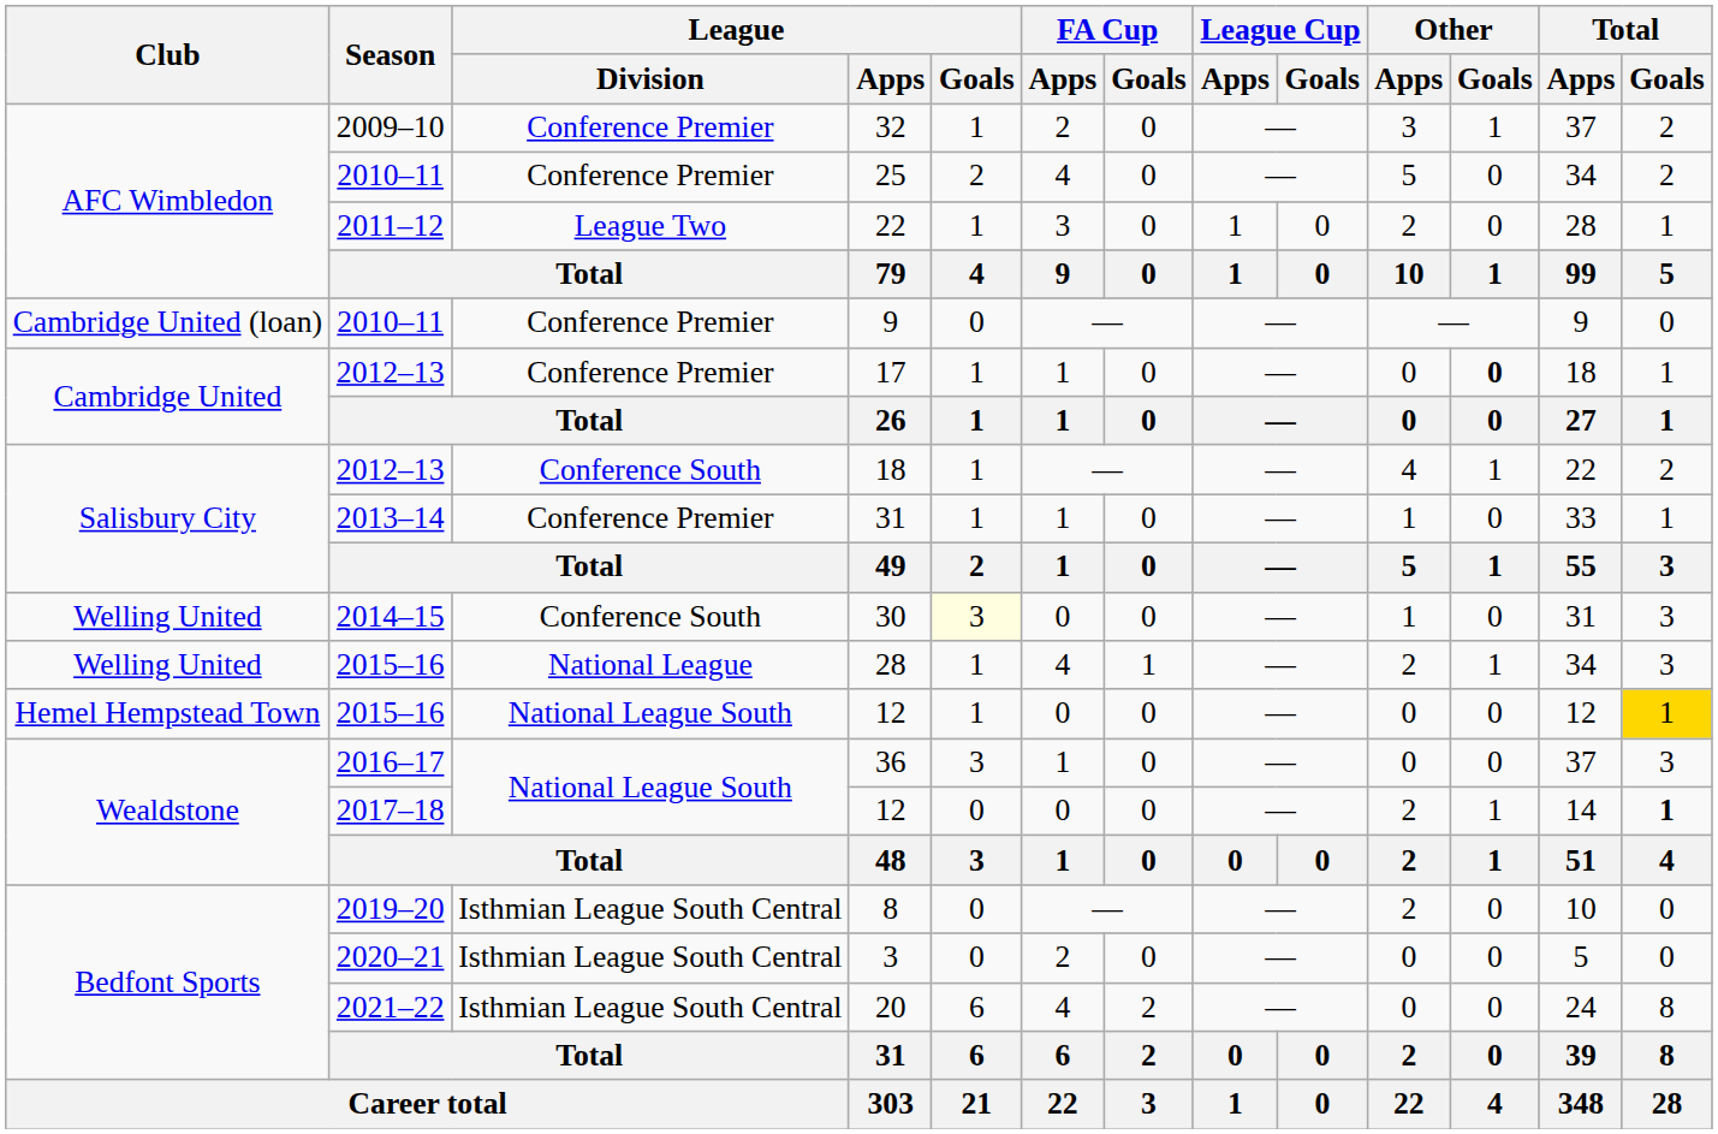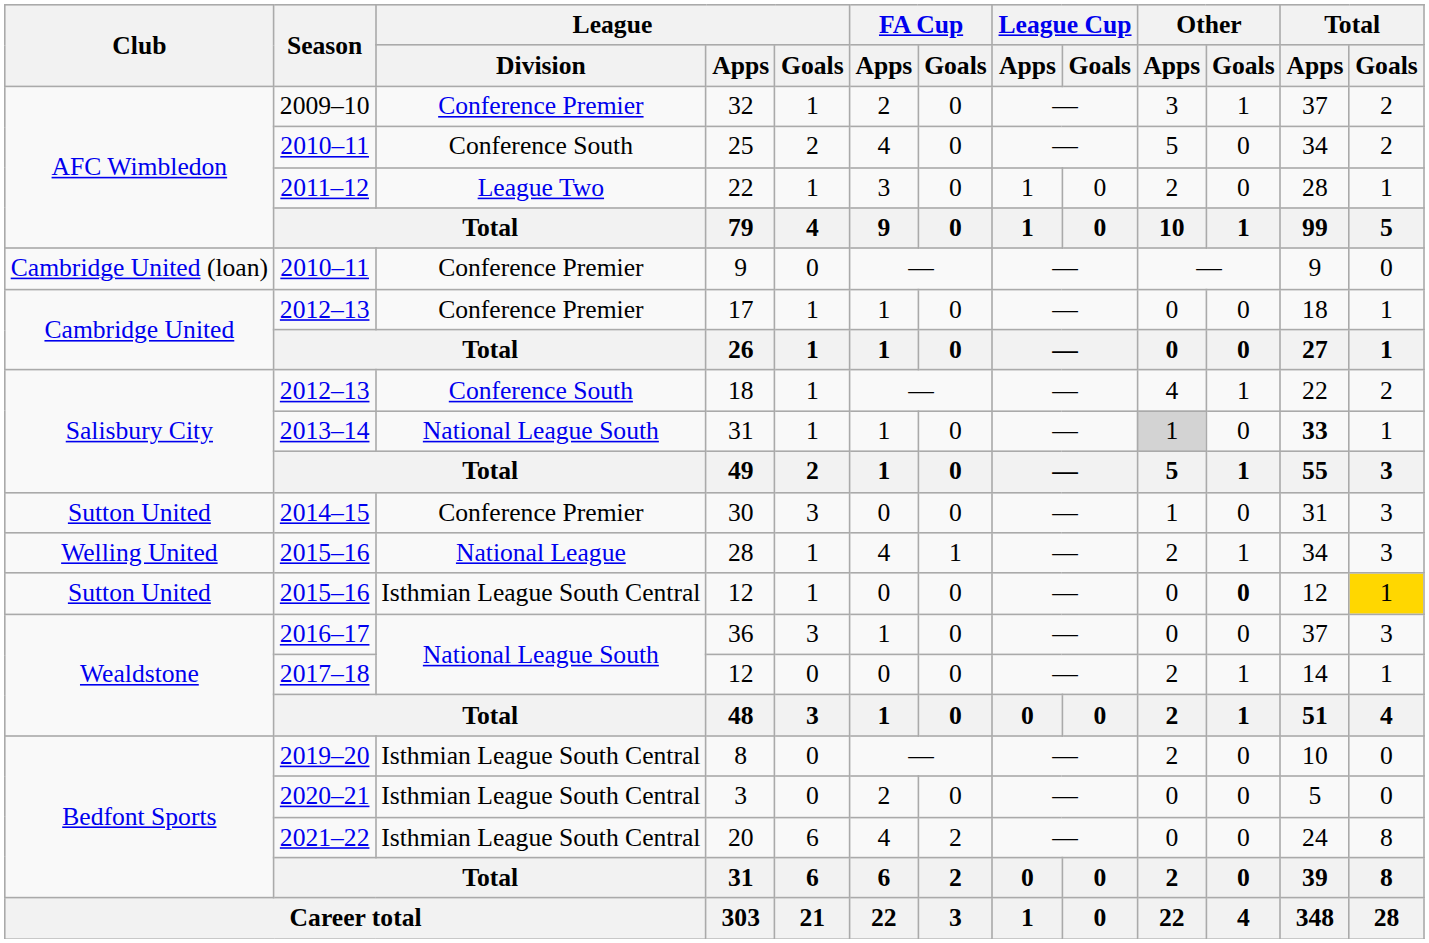 <table class="wikitable" style="text-align:center">
 <tr>
 <th rowspan="2">Club</th>
 <th rowspan="2">Season</th>
 <th colspan="3">League</th>
 <th colspan="2"><a href='#'>FA Cup</a></th>
 <th colspan="2"><a href='#'>League Cup</a></th>
 <th colspan="2">Other</th>
 <th colspan="2">Total</th>
 </tr>
 <tr>
 <th>Division</th>
 <th>Apps</th>
 <th>Goals</th>
 <th>Apps</th>
 <th>Goals</th>
 <th>Apps</th>
 <th>Goals</th>
 <th>Apps</th>
 <th>Goals</th>
 <th>Apps</th>
 <th>Goals</th>
 </tr>
 <tr>
 <td rowspan="4"><a href='#'>AFC Wimbledon</a></td>
 <td>2009–10</td>
 <td><a href='#'>Conference Premier</a></td>
 <td>32</td>
 <td>1</td>
 <td>2</td>
 <td>0</td>
 <td colspan="2">—</td>
 <td>3</td>
 <td>1</td>
 <td>37</td>
 <td>2</td>
 </tr>
 <tr>
 <td><a href='#'>2010–11</a></td>
-<td>Conference Premier</td>
+<td>Conference South</td>
 <td>25</td>
 <td>2</td>
 <td>4</td>
 <td>0</td>
 <td colspan="2">—</td>
 <td>5</td>
 <td>0</td>
 <td>34</td>
 <td>2</td>
 </tr>
 <tr>
 <td><a href='#'>2011–12</a></td>
 <td><a href='#'>League Two</a></td>
 <td>22</td>
 <td>1</td>
 <td>3</td>
 <td>0</td>
 <td>1</td>
 <td>0</td>
 <td>2</td>
 <td>0</td>
 <td>28</td>
 <td>1</td>
 </tr>
 <tr>
 <th colspan=2>Total</th>
 <th>79</th>
 <th>4</th>
 <th>9</th>
 <th>0</th>
 <th>1</th>
 <th>0</th>
 <th>10</th>
 <th>1</th>
 <th>99</th>
 <th>5</th>
 </tr>
 <tr>
 <td><a href='#'>Cambridge United</a> (loan)</td>
 <td><a href='#'>2010–11</a></td>
 <td>Conference Premier</td>
 <td>9</td>
 <td>0</td>
 <td colspan="2">—</td>
 <td colspan="2">—</td>
 <td colspan="2">—</td>
 <td>9</td>
 <td>0</td>
 </tr>
 <tr>
 <td rowspan="2"><a href='#'>Cambridge United</a></td>
 <td><a href='#'>2012–13</a></td>
 <td>Conference Premier</td>
 <td>17</td>
 <td>1</td>
 <td>1</td>
 <td>0</td>
 <td colspan="2">—</td>
 <td>0</td>
-<td><strong>0</strong></td>
+<td>0</td>
 <td>18</td>
 <td>1</td>
 </tr>
 <tr>
 <th colspan=2>Total</th>
 <th>26</th>
 <th>1</th>
 <th>1</th>
 <th>0</th>
 <th colspan="2">—</th>
 <th>0</th>
 <th>0</th>
 <th>27</th>
 <th>1</th>
 </tr>
 <tr>
 <td rowspan="3"><a href='#'>Salisbury City</a></td>
 <td><a href='#'>2012–13</a></td>
 <td><a href='#'>Conference South</a></td>
 <td>18</td>
 <td>1</td>
 <td colspan="2">—</td>
 <td colspan="2">—</td>
 <td>4</td>
 <td>1</td>
 <td>22</td>
 <td>2</td>
 </tr>
 <tr>
 <td><a href='#'>2013–14</a></td>
-<td>Conference Premier</td>
+<td><a href='#'>National League South</a></td>
 <td>31</td>
 <td>1</td>
 <td>1</td>
 <td>0</td>
 <td colspan="2">—</td>
-<td>1</td>
+<td style="background: lightgrey;">1</td>
 <td>0</td>
-<td>33</td>
+<td><strong>33</strong></td>
 <td>1</td>
 </tr>
 <tr>
 <th colspan=2>Total</th>
 <th>49</th>
 <th>2</th>
 <th>1</th>
 <th>0</th>
 <th colspan="2">—</th>
 <th>5</th>
 <th>1</th>
 <th>55</th>
 <th>3</th>
 </tr>
 <tr>
-<td><a href='#'>Welling United</a></td>
+<td><a href='#'>Sutton United</a></td>
 <td><a href='#'>2014–15</a></td>
-<td>Conference South</td>
+<td>Conference Premier</td>
 <td>30</td>
-<td style="background: lightyellow;">3</td>
+<td>3</td>
 <td>0</td>
 <td>0</td>
 <td colspan="2">—</td>
 <td>1</td>
 <td>0</td>
 <td>31</td>
 <td>3</td>
 </tr>
 <tr>
 <td><a href='#'>Welling United</a></td>
 <td><a href='#'>2015–16</a></td>
 <td><a href='#'>National League</a></td>
 <td>28</td>
 <td>1</td>
 <td>4</td>
 <td>1</td>
 <td colspan="2">—</td>
 <td>2</td>
 <td>1</td>
 <td>34</td>
 <td>3</td>
 </tr>
 <tr>
-<td><a href='#'>Hemel Hempstead Town</a></td>
+<td><a href='#'>Sutton United</a></td>
 <td><a href='#'>2015–16</a></td>
-<td><a href='#'>National League South</a></td>
+<td>Isthmian League South Central</td>
 <td>12</td>
 <td>1</td>
 <td>0</td>
 <td>0</td>
 <td colspan="2">—</td>
 <td>0</td>
-<td>0</td>
+<td><strong>0</strong></td>
 <td>12</td>
 <td style="background: gold;">1</td>
 </tr>
 <tr>
 <td rowspan="3"><a href='#'>Wealdstone</a></td>
 <td><a href='#'>2016–17</a></td>
 <td rowspan="2"><a href='#'>National League South</a></td>
 <td>36</td>
 <td>3</td>
 <td>1</td>
 <td>0</td>
 <td colspan="2">—</td>
 <td>0</td>
 <td>0</td>
 <td>37</td>
 <td>3</td>
 </tr>
 <tr>
 <td><a href='#'>2017–18</a></td>
 <td>12</td>
 <td>0</td>
 <td>0</td>
 <td>0</td>
 <td colspan="2">—</td>
 <td>2</td>
 <td>1</td>
 <td>14</td>
-<td><strong>1</strong></td>
+<td>1</td>
 </tr>
 <tr>
 <th colspan="2">Total</th>
 <th>48</th>
 <th>3</th>
 <th>1</th>
 <th>0</th>
 <th>0</th>
 <th>0</th>
 <th>2</th>
 <th>1</th>
 <th>51</th>
 <th>4</th>
 </tr>
 <tr>
 <td rowspan="4"><a href='#'>Bedfont Sports</a></td>
 <td><a href='#'>2019–20</a></td>
 <td>Isthmian League South Central</td>
 <td>8</td>
 <td>0</td>
 <td colspan="2">—</td>
 <td colspan="2">—</td>
 <td>2</td>
 <td>0</td>
 <td>10</td>
 <td>0</td>
 </tr>
 <tr>
 <td><a href='#'>2020–21</a></td>
 <td>Isthmian League South Central</td>
 <td>3</td>
 <td>0</td>
 <td>2</td>
 <td>0</td>
 <td colspan="2">—</td>
 <td>0</td>
 <td>0</td>
 <td>5</td>
 <td>0</td>
 </tr>
 <tr>
 <td><a href='#'>2021–22</a></td>
 <td>Isthmian League South Central</td>
 <td>20</td>
 <td>6</td>
 <td>4</td>
 <td>2</td>
 <td colspan="2">—</td>
 <td>0</td>
 <td>0</td>
 <td>24</td>
 <td>8</td>
 </tr>
 <tr>
 <th colspan="2">Total</th>
 <th>31</th>
 <th>6</th>
 <th>6</th>
 <th>2</th>
 <th>0</th>
 <th>0</th>
 <th>2</th>
 <th>0</th>
 <th>39</th>
 <th>8</th>
 </tr>
 <tr>
 <th colspan="3">Career total</th>
 <th>303</th>
 <th>21</th>
 <th>22</th>
 <th>3</th>
 <th>1</th>
 <th>0</th>
 <th>22</th>
 <th>4</th>
 <th>348</th>
 <th>28</th>
 </tr>
 </table>
